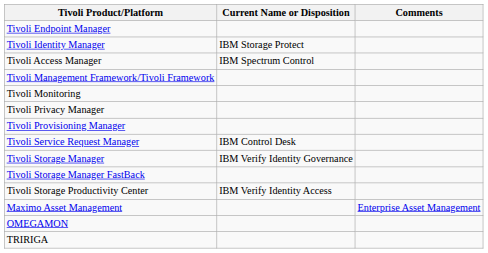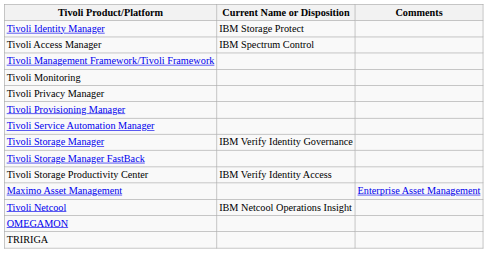 <table class="wikitable sortable">
 <tr>
 <th>Tivoli Product/Platform</th>
 <th>Current Name or Disposition</th>
 <th>Comments</th>
-</tr>
-<tr>
-<td><a href='#'>Tivoli Endpoint Manager</a></td>
-<td></td>
-<td></td>
 </tr>
 <tr>
 <td><a href='#'>Tivoli Identity Manager</a></td>
 <td>IBM Storage Protect</td>
 <td></td>
 </tr>
 <tr>
 <td>Tivoli Access Manager</td>
 <td>IBM Spectrum Control</td>
 <td></td>
 </tr>
 <tr>
 <td><a href='#'>Tivoli Management Framework/Tivoli Framework</a></td>
 <td></td>
 <td></td>
 </tr>
 <tr>
 <td>Tivoli Monitoring</td>
 <td></td>
 <td></td>
 </tr>
 <tr>
 <td>Tivoli Privacy Manager</td>
 <td></td>
 <td></td>
 </tr>
 <tr>
 <td><a href='#'>Tivoli Provisioning Manager</a></td>
 <td></td>
 <td></td>
 </tr>
 <tr>
-<td><a href='#'>Tivoli Service Request Manager</a></td>
-<td>IBM Control Desk</td>
+<td><a href='#'>Tivoli Service Automation Manager</a></td>
+<td></td>
 <td></td>
 </tr>
 <tr>
 <td><a href='#'>Tivoli Storage Manager</a></td>
 <td>IBM Verify Identity Governance</td>
 <td></td>
 </tr>
 <tr>
 <td><a href='#'>Tivoli Storage Manager FastBack</a></td>
 <td></td>
 <td></td>
 </tr>
 <tr>
 <td>Tivoli Storage Productivity Center</td>
 <td>IBM Verify Identity Access</td>
 <td></td>
 </tr>
 <tr>
 <td><a href='#'>Maximo Asset Management</a></td>
 <td></td>
 <td><a href='#'>Enterprise Asset Management</a></td>
 </tr>
 <tr>
+<td><a href='#'>Tivoli Netcool</a></td>
+<td>IBM Netcool Operations Insight</td>
+<td></td>
+</tr>
+<tr>
 <td><a href='#'>OMEGAMON</a></td>
 <td></td>
 <td></td>
 </tr>
 <tr>
 <td>TRIRIGA</td>
 <td></td>
 <td></td>
 </tr>
 </table>
